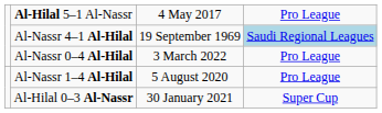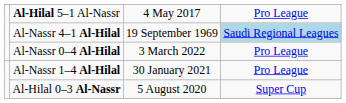 <table class="wikitable">
 <tr style="text-align:center;">
 <td rowspan="3"></td>
 <td><strong>Al-Hilal</strong> 5–1 Al-Nassr</td>
 <td>4 May 2017</td>
 <td rowspan="1"><a href='#'>Pro League</a></td>
 </tr>
 <tr style="text-align:center;">
 <td>Al-Nassr 4–1 <strong>Al-Hilal</strong></td>
 <td>19 September 1969</td>
 <td style="background: lightblue;"><a href='#'>Saudi Regional Leagues</a></td>
 </tr>
 <tr style="text-align:center;">
 <td>Al-Nassr 0–4 <strong>Al-Hilal</strong></td>
 <td>3 March 2022</td>
 <td><a href='#'>Pro League</a></td>
 </tr>
 <tr style="text-align:center;">
 <td rowspan="2"></td>
 <td>Al-Nassr 1–4 <strong>Al-Hilal</strong></td>
-<td>5 August 2020</td>
+<td>30 January 2021</td>
 <td><a href='#'>Pro League</a></td>
 </tr>
 <tr style="text-align:center;">
 <td>Al-Hilal 0–3 <strong>Al-Nassr</strong></td>
-<td>30 January 2021</td>
+<td>5 August 2020</td>
 <td><a href='#'>Super Cup</a></td>
 </tr>
 </table>
